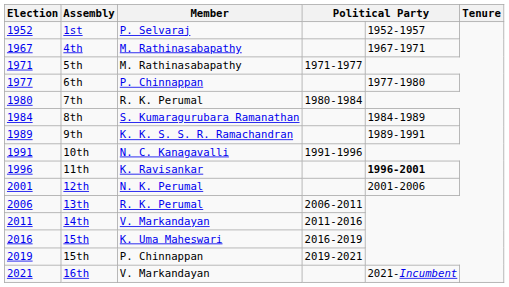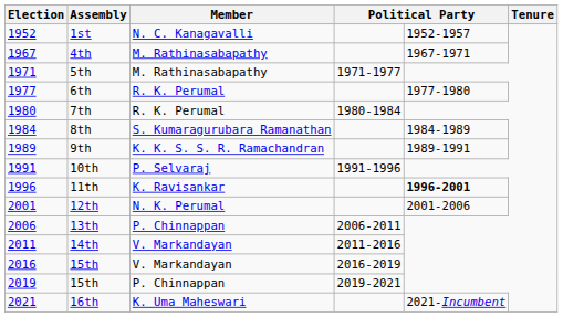 <table class="wikitable">
 <tr>
 <th>Election</th>
 <th>Assembly</th>
 <th>Member</th>
 <th colspan="2">Political Party</th>
 <th>Tenure</th>
 </tr>
 <tr>
 <td><a href='#'>1952</a></td>
 <td><a href='#'>1st</a></td>
-<td><a href='#'>P. Selvaraj</a></td>
+<td><a href='#'>N. C. Kanagavalli</a></td>
 <td></td>
 <td>1952-1957</td>
 </tr>
 <tr>
 <td><a href='#'>1967</a></td>
 <td><a href='#'>4th</a></td>
 <td><a href='#'>M. Rathinasabapathy</a></td>
 <td></td>
 <td>1967-1971</td>
 </tr>
 <tr>
 <td><a href='#'>1971</a></td>
 <td>5th</td>
 <td>M. Rathinasabapathy</td>
 <td>1971-1977</td>
 </tr>
 <tr>
 <td><a href='#'>1977</a></td>
 <td>6th</td>
-<td><a href='#'>P. Chinnappan</a></td>
+<td><a href='#'>R. K. Perumal</a></td>
 <td></td>
 <td>1977-1980</td>
 </tr>
 <tr>
 <td><a href='#'>1980</a></td>
 <td>7th</td>
 <td>R. K. Perumal</td>
 <td>1980-1984</td>
 </tr>
 <tr>
 <td><a href='#'>1984</a></td>
 <td>8th</td>
 <td><a href='#'>S. Kumaragurubara Ramanathan</a></td>
 <td></td>
 <td>1984-1989</td>
 </tr>
 <tr>
 <td><a href='#'>1989</a></td>
 <td>9th</td>
 <td><a href='#'>K. K. S. S. R. Ramachandran</a></td>
 <td></td>
 <td>1989-1991</td>
 </tr>
 <tr>
 <td><a href='#'>1991</a></td>
 <td>10th</td>
-<td><a href='#'>N. C. Kanagavalli</a></td>
+<td><a href='#'>P. Selvaraj</a></td>
 <td>1991-1996</td>
 </tr>
 <tr>
 <td><a href='#'>1996</a></td>
 <td>11th</td>
 <td><a href='#'>K. Ravisankar</a></td>
 <td></td>
 <td><strong>1996-2001</strong></td>
 </tr>
 <tr>
 <td><a href='#'>2001</a></td>
 <td><a href='#'>12th</a></td>
 <td><a href='#'>N. K. Perumal</a></td>
 <td></td>
 <td>2001-2006</td>
 </tr>
 <tr>
 <td><a href='#'>2006</a></td>
 <td><a href='#'>13th</a></td>
-<td><a href='#'>R. K. Perumal</a></td>
+<td><a href='#'>P. Chinnappan</a></td>
 <td>2006-2011</td>
 </tr>
 <tr>
 <td><a href='#'>2011</a></td>
 <td><a href='#'>14th</a></td>
 <td><a href='#'>V. Markandayan</a></td>
 <td>2011-2016</td>
 </tr>
 <tr>
 <td><a href='#'>2016</a></td>
 <td><a href='#'>15th</a></td>
-<td><a href='#'>K. Uma Maheswari</a></td>
+<td>V. Markandayan</td>
 <td>2016-2019</td>
 </tr>
 <tr>
 <td><a href='#'>2019</a></td>
 <td>15th</td>
 <td>P. Chinnappan</td>
 <td>2019-2021</td>
 </tr>
 <tr>
 <td><a href='#'>2021</a></td>
 <td><a href='#'>16th</a></td>
-<td>V. Markandayan</td>
+<td><a href='#'>K. Uma Maheswari</a></td>
 <td></td>
 <td>2021-<em><a href='#'>Incumbent</a></em></td>
 </tr>
 </table>
